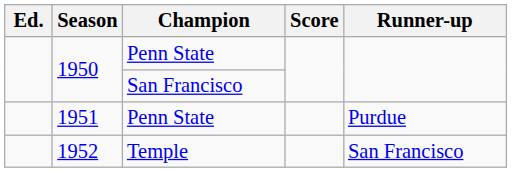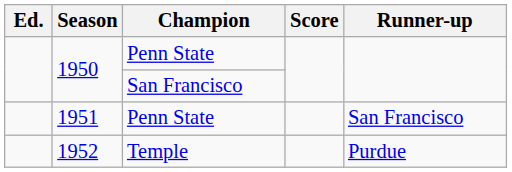 <table class="wikitable sortable">
 <tr>
 <th width= 30px>Ed.</th>
 <th width= px>Season</th>
 <th width= 120px>Champion</th>
 <th width= px>Score</th>
 <th width= 120px>Runner-up</th>
 </tr>
 <tr>
 <td rowspan=2></td>
 <td rowspan=2><a href='#'>1950</a></td>
 <td><a href='#'>Penn State</a> </td>
 <td rowspan=2></td>
 <td rowspan=2></td>
 </tr>
 <tr>
 <td><a href='#'>San Francisco</a> </td>
 </tr>
 <tr>
 <td></td>
 <td><a href='#'>1951</a></td>
 <td><a href='#'>Penn State</a> </td>
 <td></td>
-<td><a href='#'>Purdue</a></td>
+<td><a href='#'>San Francisco</a></td>
 </tr>
 <tr>
 <td></td>
 <td><a href='#'>1952</a></td>
 <td><a href='#'>Temple</a> </td>
 <td></td>
-<td><a href='#'>San Francisco</a></td>
+<td><a href='#'>Purdue</a></td>
 </tr>
 </table>
